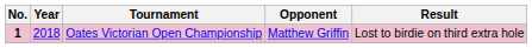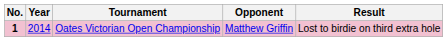 <table class="wikitable" style="font-size:95%;">
 <tr>
 <th>No.</th>
 <th>Year</th>
 <th>Tournament</th>
 <th>Opponent</th>
 <th>Result</th>
 </tr>
 <tr style="background:#F2C1D1;">
 <td align=center><strong>1</strong></td>
-<td><a href='#'>2018</a></td>
+<td><a href='#'>2014</a></td>
 <td><a href='#'>Oates Victorian Open Championship</a></td>
 <td> <a href='#'>Matthew Griffin</a></td>
 <td>Lost to birdie on third extra hole</td>
 </tr>
 </table>
